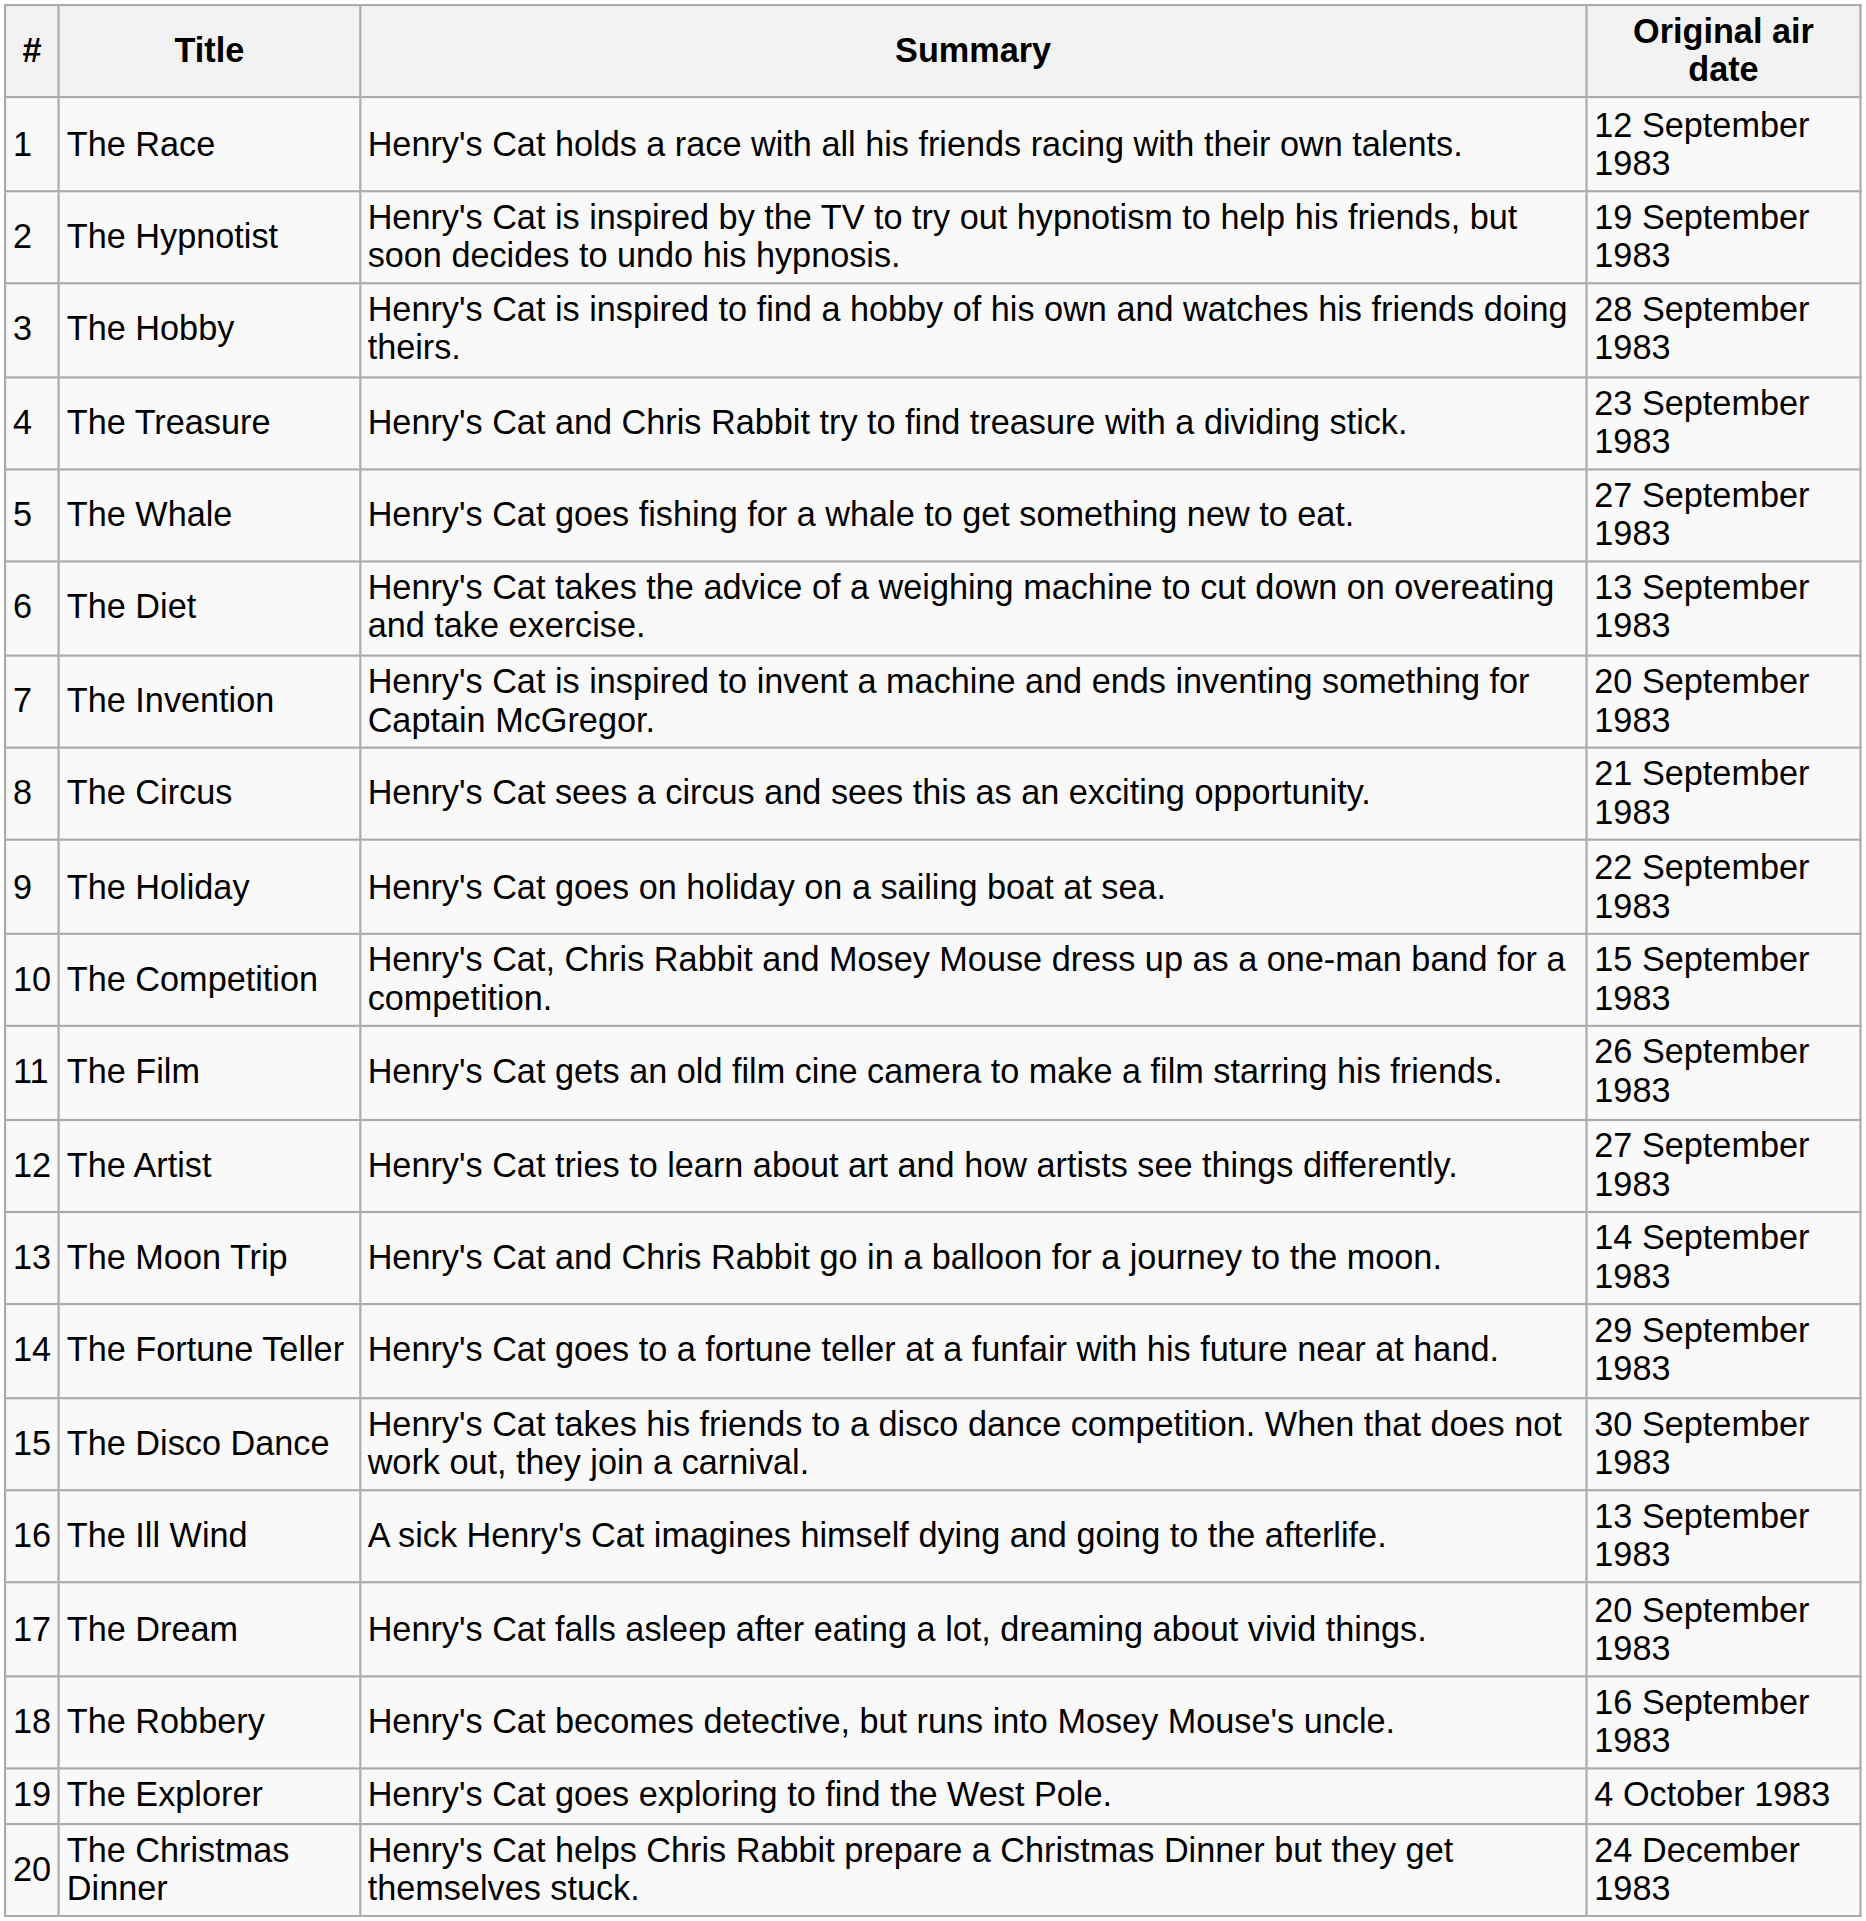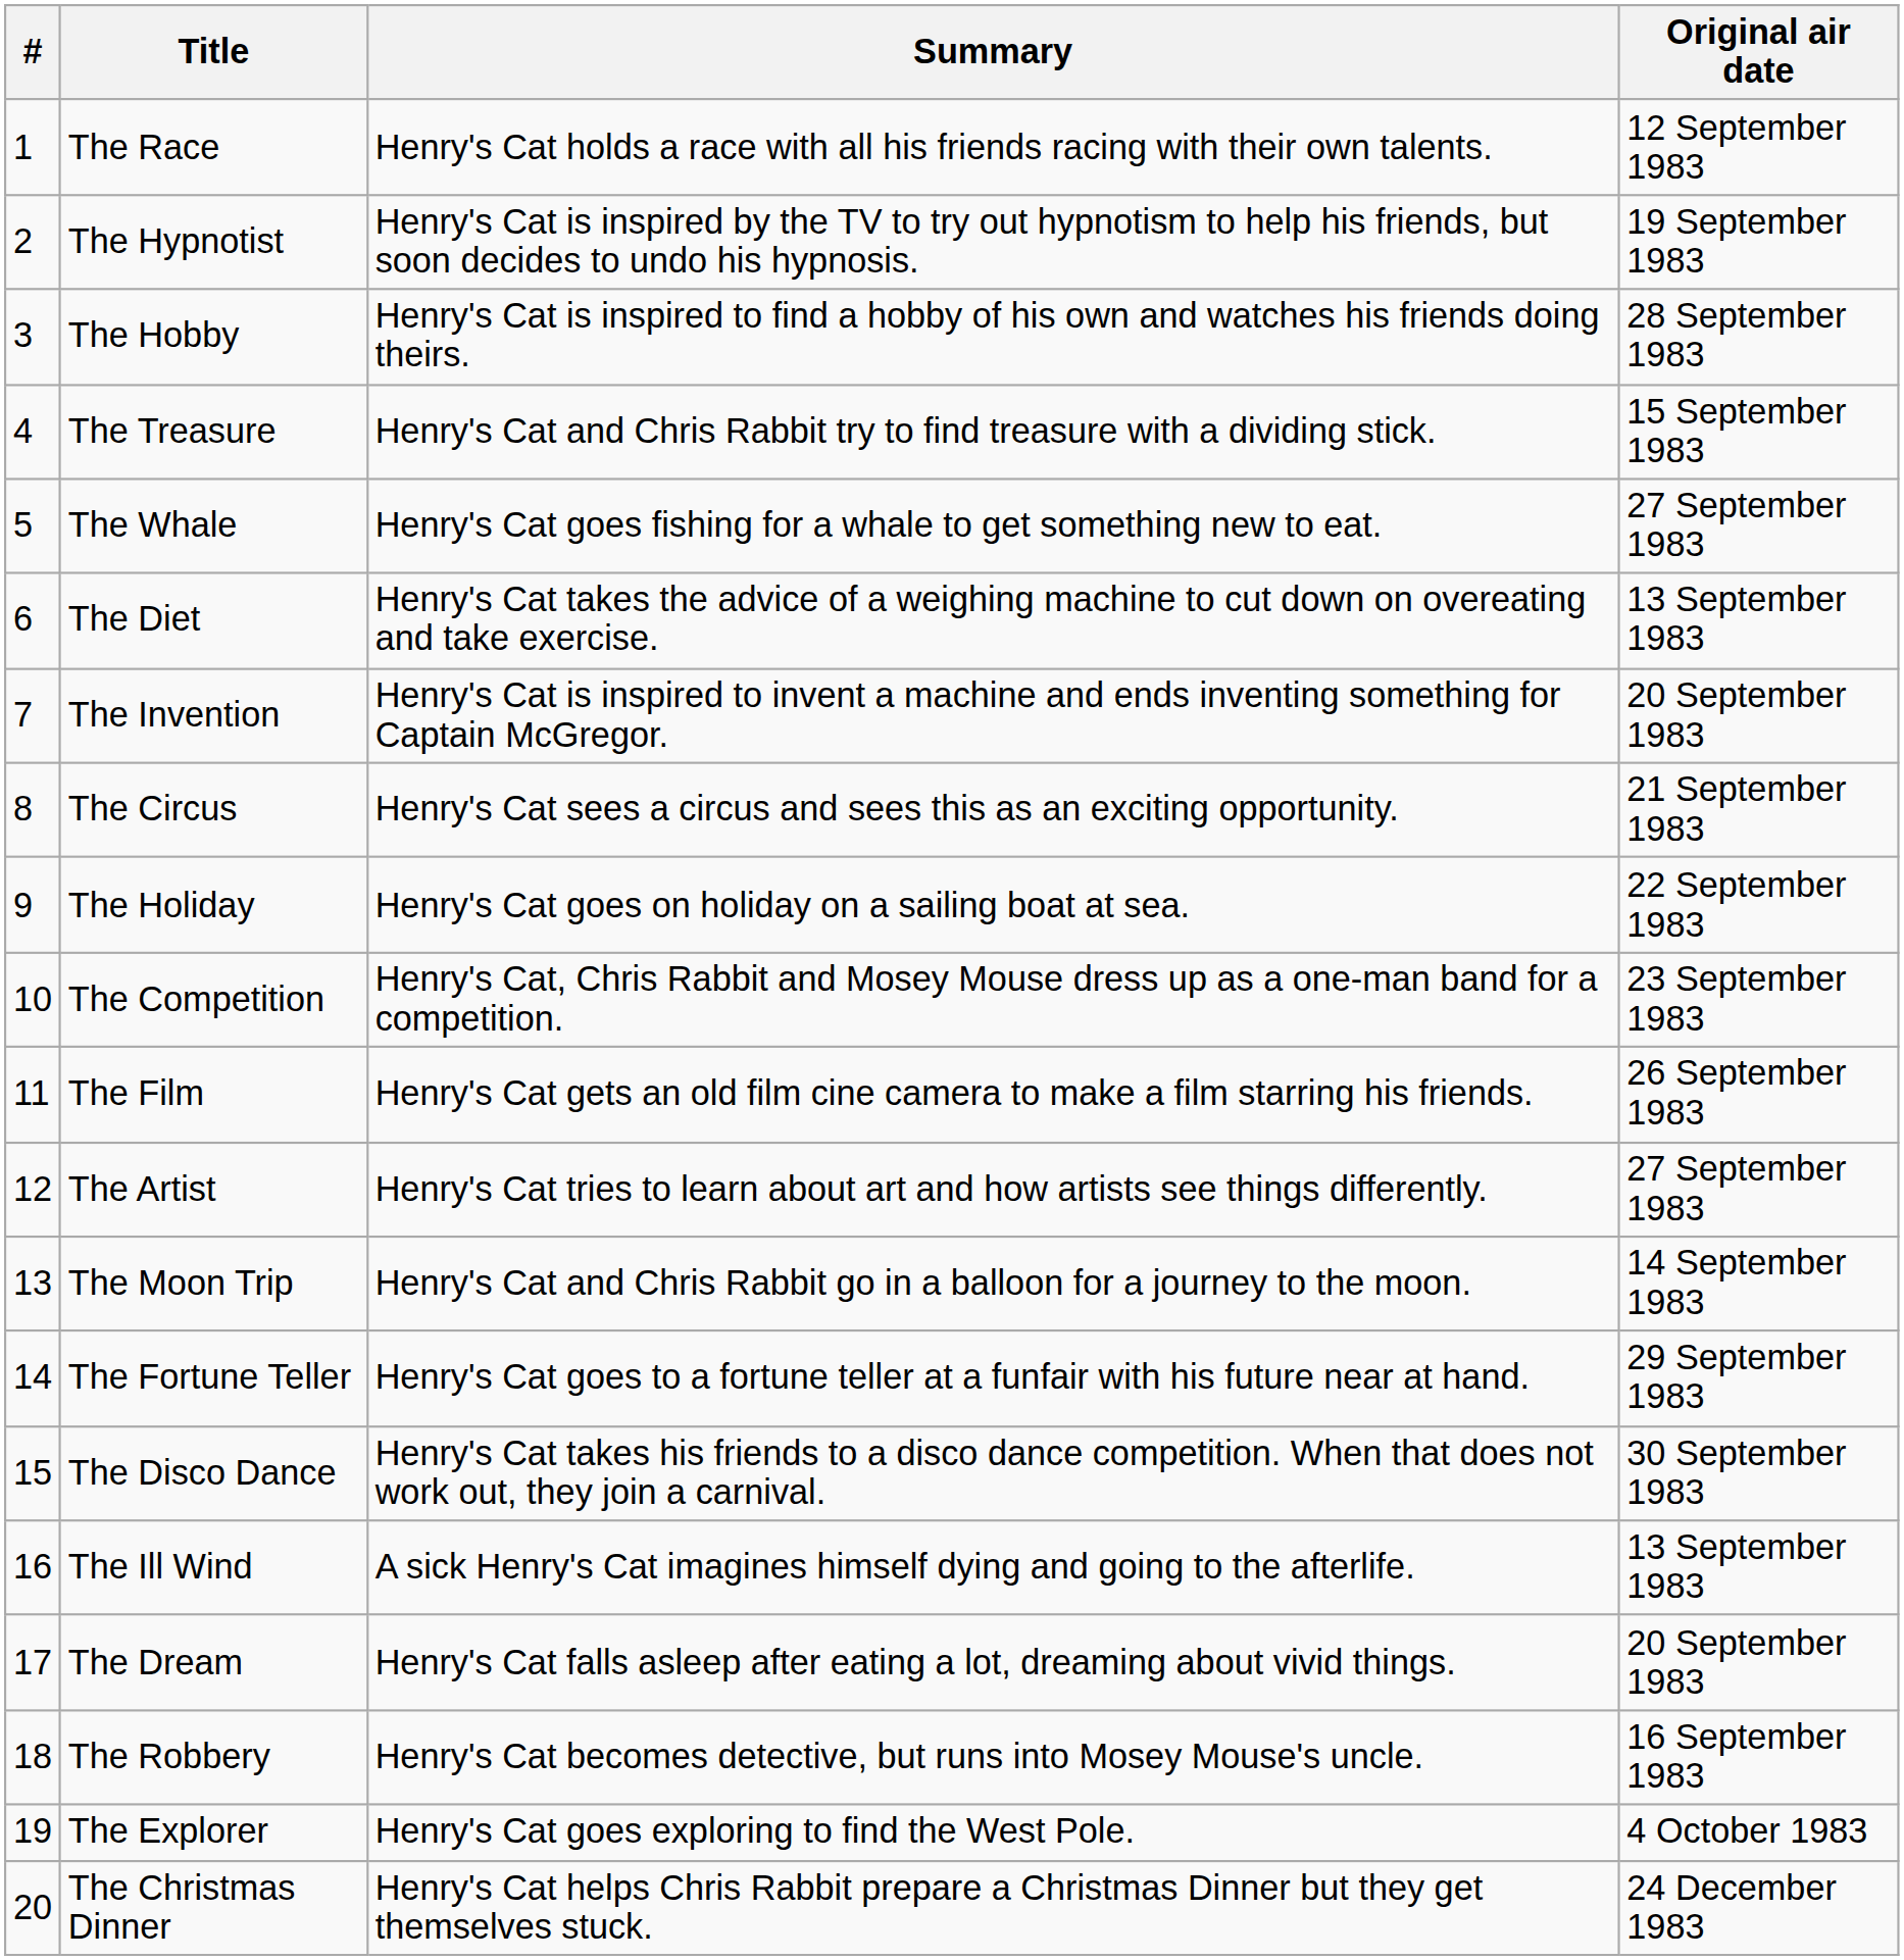 <table class="wikitable">
 <tr>
 <th>#</th>
 <th>Title</th>
 <th>Summary</th>
 <th>Original air date</th>
 </tr>
 <tr>
 <td>1</td>
 <td>The Race</td>
 <td>Henry's Cat holds a race with all his friends racing with their own talents.</td>
 <td>12 September 1983</td>
 </tr>
 <tr>
 <td>2</td>
 <td>The Hypnotist</td>
 <td>Henry's Cat is inspired by the TV to try out hypnotism to help his friends, but soon decides to undo his hypnosis.</td>
 <td>19 September 1983</td>
 </tr>
 <tr>
 <td>3</td>
 <td>The Hobby</td>
 <td>Henry's Cat is inspired to find a hobby of his own and watches his friends doing theirs.</td>
 <td>28 September 1983</td>
 </tr>
 <tr>
 <td>4</td>
 <td>The Treasure</td>
 <td>Henry's Cat and Chris Rabbit try to find treasure with a dividing stick.</td>
-<td>23 September 1983</td>
+<td>15 September 1983</td>
 </tr>
 <tr>
 <td>5</td>
 <td>The Whale</td>
 <td>Henry's Cat goes fishing for a whale to get something new to eat.</td>
 <td>27 September 1983</td>
 </tr>
 <tr>
 <td>6</td>
 <td>The Diet</td>
 <td>Henry's Cat takes the advice of a weighing machine to cut down on overeating and take exercise.</td>
 <td>13 September 1983</td>
 </tr>
 <tr>
 <td>7</td>
 <td>The Invention</td>
 <td>Henry's Cat is inspired to invent a machine and ends inventing something for Captain McGregor.</td>
 <td>20 September 1983</td>
 </tr>
 <tr>
 <td>8</td>
 <td>The Circus</td>
 <td>Henry's Cat sees a circus and sees this as an exciting opportunity.</td>
 <td>21 September 1983</td>
 </tr>
 <tr>
 <td>9</td>
 <td>The Holiday</td>
 <td>Henry's Cat goes on holiday on a sailing boat at sea.</td>
 <td>22 September 1983</td>
 </tr>
 <tr>
 <td>10</td>
 <td>The Competition</td>
 <td>Henry's Cat, Chris Rabbit and Mosey Mouse dress up as a one-man band for a competition.</td>
-<td>15 September 1983</td>
+<td>23 September 1983</td>
 </tr>
 <tr>
 <td>11</td>
 <td>The Film</td>
 <td>Henry's Cat gets an old film cine camera to make a film starring his friends.</td>
 <td>26 September 1983</td>
 </tr>
 <tr>
 <td>12</td>
 <td>The Artist</td>
 <td>Henry's Cat tries to learn about art and how artists see things differently.</td>
 <td>27 September 1983</td>
 </tr>
 <tr>
 <td>13</td>
 <td>The Moon Trip</td>
 <td>Henry's Cat and Chris Rabbit go in a balloon for a journey to the moon.</td>
 <td>14 September 1983</td>
 </tr>
 <tr>
 <td>14</td>
 <td>The Fortune Teller</td>
 <td>Henry's Cat goes to a fortune teller at a funfair with his future near at hand.</td>
 <td>29 September 1983</td>
 </tr>
 <tr>
 <td>15</td>
 <td>The Disco Dance</td>
 <td>Henry's Cat takes his friends to a disco dance competition. When that does not work out, they join a carnival.</td>
 <td>30 September 1983</td>
 </tr>
 <tr>
 <td>16</td>
 <td>The Ill Wind</td>
 <td>A sick Henry's Cat imagines himself dying and going to the afterlife.</td>
 <td>13 September 1983</td>
 </tr>
 <tr>
 <td>17</td>
 <td>The Dream</td>
 <td>Henry's Cat falls asleep after eating a lot, dreaming about vivid things.</td>
 <td>20 September 1983</td>
 </tr>
 <tr>
 <td>18</td>
 <td>The Robbery</td>
 <td>Henry's Cat becomes detective, but runs into Mosey Mouse's uncle.</td>
 <td>16 September 1983</td>
 </tr>
 <tr>
 <td>19</td>
 <td>The Explorer</td>
 <td>Henry's Cat goes exploring to find the West Pole.</td>
 <td>4 October 1983</td>
 </tr>
 <tr>
 <td>20</td>
 <td>The Christmas Dinner</td>
 <td>Henry's Cat helps Chris Rabbit prepare a Christmas Dinner but they get themselves stuck.</td>
 <td>24 December 1983</td>
 </tr>
 </table>
